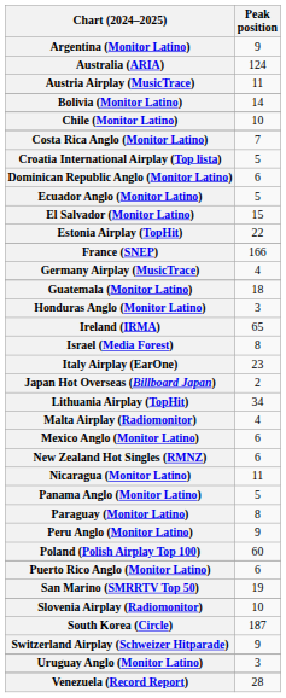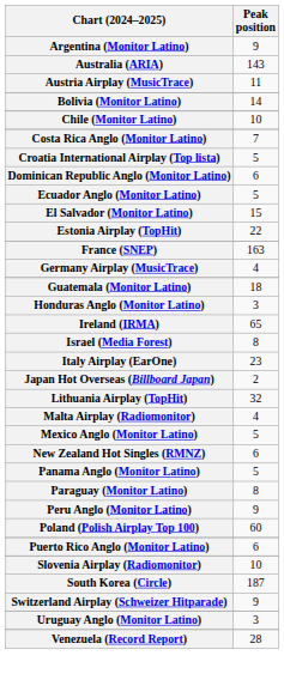 <table class="wikitable sortable plainrowheaders" style="text-align:center">
 <tr>
 <th scope="col">Chart (2024–2025)</th>
 <th scope="col">Peak<br>position</th>
 </tr>
 <tr>
 <th scope="row">Argentina (<a href='#'>Monitor Latino</a>)</th>
 <td>9</td>
 </tr>
 <tr>
 <th scope="row">Australia (<a href='#'>ARIA</a>)</th>
-<td>124</td>
+<td>143</td>
 </tr>
 <tr>
 <th scope="row">Austria Airplay (<a href='#'>MusicTrace</a>)</th>
 <td>11</td>
 </tr>
 <tr>
 </tr>
 <tr>
 <th scope="row">Bolivia (<a href='#'>Monitor Latino</a>)</th>
 <td>14</td>
 </tr>
 <tr>
 </tr>
 <tr>
 </tr>
 <tr>
 </tr>
 <tr>
 <th scope="row">Chile (<a href='#'>Monitor Latino</a>)</th>
 <td>10</td>
 </tr>
 <tr>
 </tr>
 <tr>
 <th scope="row">Costa Rica Anglo (<a href='#'>Monitor Latino</a>)</th>
 <td>7</td>
 </tr>
 <tr>
 <th scope="row">Croatia International Airplay (<a href='#'>Top lista</a>)</th>
 <td>5</td>
 </tr>
 <tr>
 <th scope="row">Dominican Republic Anglo (<a href='#'>Monitor Latino</a>)</th>
 <td>6</td>
 </tr>
 <tr>
 <th scope="row">Ecuador Anglo (<a href='#'>Monitor Latino</a>)</th>
 <td>5</td>
 </tr>
 <tr>
 <th scope="row">El Salvador (<a href='#'>Monitor Latino</a>)</th>
 <td>15</td>
 </tr>
 <tr>
 <th scope="row">Estonia Airplay (<a href='#'>TopHit</a>)</th>
 <td>22</td>
 </tr>
 <tr>
 </tr>
 <tr>
 <th scope="row">France (<a href='#'>SNEP</a>)</th>
-<td>166</td>
+<td>163</td>
 </tr>
 <tr>
 <th scope="row">Germany Airplay (<a href='#'>MusicTrace</a>)</th>
 <td>4</td>
 </tr>
 <tr>
 </tr>
 <tr>
 <th scope="row">Guatemala (<a href='#'>Monitor Latino</a>)</th>
 <td>18</td>
 </tr>
 <tr>
 <th scope="row">Honduras Anglo (<a href='#'>Monitor Latino</a>)</th>
 <td>3</td>
 </tr>
 <tr>
 <th scope="row">Ireland (<a href='#'>IRMA</a>)</th>
 <td>65</td>
 </tr>
 <tr>
 <th scope="row">Israel (<a href='#'>Media Forest</a>)</th>
 <td>8</td>
 </tr>
 <tr>
 <th scope="row">Italy Airplay (EarOne)</th>
 <td>23</td>
 </tr>
 <tr>
 <th scope="row">Japan Hot Overseas (<em><a href='#'>Billboard Japan</a></em>)</th>
 <td>2</td>
 </tr>
 <tr>
 <th scope="row">Lithuania Airplay (<a href='#'>TopHit</a>)</th>
-<td>34</td>
+<td>32</td>
 </tr>
 <tr>
 <th scope="row">Malta Airplay (<a href='#'>Radiomonitor</a>)</th>
 <td>4</td>
 </tr>
 <tr>
 <th scope="row">Mexico Anglo (<a href='#'>Monitor Latino</a>)</th>
-<td>6</td>
+<td>5</td>
 </tr>
 <tr>
 <th scope="row">New Zealand Hot Singles (<a href='#'>RMNZ</a>)</th>
 <td>6</td>
-</tr>
-<tr>
-<th scope="row">Nicaragua (<a href='#'>Monitor Latino</a>)</th>
-<td>11</td>
 </tr>
 <tr>
 <th scope="row">Panama Anglo (<a href='#'>Monitor Latino</a>)</th>
 <td>5</td>
 </tr>
 <tr>
 <th scope="row">Paraguay (<a href='#'>Monitor Latino</a>)</th>
 <td>8</td>
 </tr>
 <tr>
 <th scope="row">Peru Anglo (<a href='#'>Monitor Latino</a>)</th>
 <td>9</td>
 </tr>
 <tr>
 <th scope="row">Poland (<a href='#'>Polish Airplay Top 100</a>)</th>
 <td>60</td>
 </tr>
 <tr>
 </tr>
 <tr>
 </tr>
 <tr>
 <th scope="row">Puerto Rico Anglo (<a href='#'>Monitor Latino</a>)</th>
 <td>6</td>
-</tr>
-<tr>
-<th scope="row">San Marino (<a href='#'>SMRRTV Top 50</a>)</th>
-<td>19</td>
 </tr>
 <tr>
 </tr>
 <tr>
 <th scope="row">Slovenia Airplay (<a href='#'>Radiomonitor</a>)</th>
 <td>10</td>
 </tr>
 <tr>
 <th scope="row">South Korea  (<a href='#'>Circle</a>)</th>
 <td>187</td>
 </tr>
 <tr>
 <th scope="row">Switzerland Airplay (<a href='#'>Schweizer Hitparade</a>)</th>
 <td>9</td>
 </tr>
 <tr>
 </tr>
 <tr>
 <th scope="row">Uruguay Anglo (<a href='#'>Monitor Latino</a>)</th>
 <td>3</td>
 </tr>
 <tr>
 </tr>
 <tr>
 </tr>
 <tr>
 </tr>
 <tr>
 </tr>
 <tr>
 <th scope="row">Venezuela (<a href='#'>Record Report</a>)</th>
 <td>28</td>
 </tr>
 </table>
